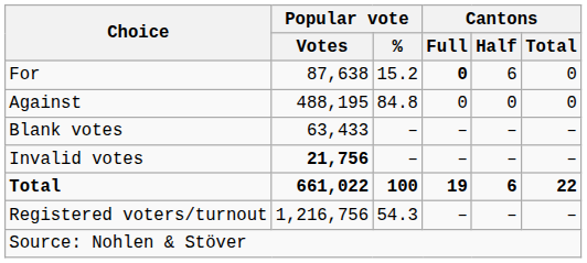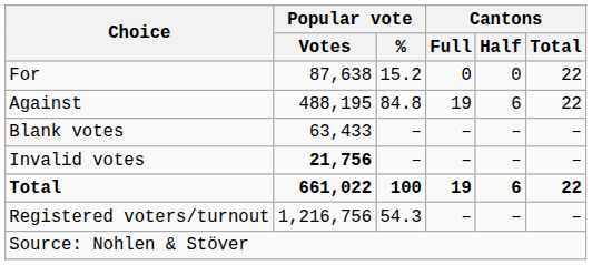 <table class=wikitable style=text-align:right>
 <tr>
 <th rowspan=2>Choice</th>
 <th colspan=2>Popular vote</th>
 <th colspan=3>Cantons</th>
 </tr>
 <tr>
 <th>Votes</th>
 <th>%</th>
 <th>Full</th>
 <th>Half</th>
 <th>Total</th>
 </tr>
 <tr>
 <td align=left>For</td>
 <td>87,638</td>
 <td>15.2</td>
-<td><strong>0</strong></td>
-<td>6</td>
 <td>0</td>
+<td>0</td>
+<td>22</td>
 </tr>
 <tr>
 <td align=left>Against</td>
 <td>488,195</td>
 <td>84.8</td>
-<td>0</td>
-<td>0</td>
-<td>0</td>
+<td>19</td>
+<td>6</td>
+<td>22</td>
 </tr>
 <tr>
 <td align=left>Blank votes</td>
 <td>63,433</td>
 <td>–</td>
 <td>–</td>
 <td>–</td>
 <td>–</td>
 </tr>
 <tr>
 <td align=left>Invalid votes</td>
 <td><strong>21,756</strong></td>
 <td>–</td>
 <td>–</td>
 <td>–</td>
 <td>–</td>
 </tr>
 <tr>
 <td align=left><strong>Total</strong></td>
 <td><strong>661,022</strong></td>
 <td><strong>100</strong></td>
 <td><strong>19</strong></td>
 <td><strong>6</strong></td>
 <td><strong>22</strong></td>
 </tr>
 <tr>
 <td align=left>Registered voters/turnout</td>
 <td>1,216,756</td>
 <td>54.3</td>
 <td>–</td>
 <td>–</td>
 <td>–</td>
 </tr>
 <tr>
 <td align=left colspan=6>Source: Nohlen & Stöver</td>
 </tr>
 </table>
